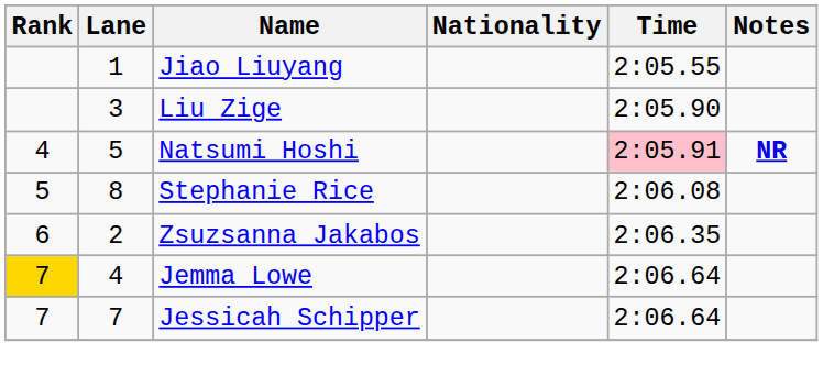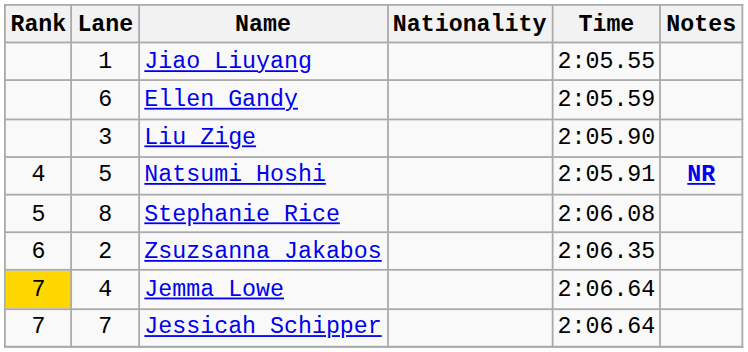 <table class="wikitable sortable" style="text-align:center">
 <tr>
 <th>Rank</th>
 <th>Lane</th>
 <th>Name</th>
 <th>Nationality</th>
 <th>Time</th>
 <th>Notes</th>
 </tr>
 <tr>
 <td></td>
 <td>1</td>
 <td align=left><a href='#'>Jiao Liuyang</a></td>
 <td align=left></td>
 <td>2:05.55</td>
 <td></td>
 </tr>
 <tr>
 <td></td>
+<td>6</td>
+<td align=left><a href='#'>Ellen Gandy</a></td>
+<td align=left></td>
+<td>2:05.59</td>
+<td></td>
+</tr>
+<tr>
+<td></td>
 <td>3</td>
 <td align=left><a href='#'>Liu Zige</a></td>
 <td align=left></td>
 <td>2:05.90</td>
 <td></td>
 </tr>
 <tr>
 <td>4</td>
 <td>5</td>
 <td align=left><a href='#'>Natsumi Hoshi</a></td>
 <td align=left></td>
-<td style="background: pink;">2:05.91</td>
+<td>2:05.91</td>
 <td><strong><a href='#'>NR</a></strong></td>
 </tr>
 <tr>
 <td>5</td>
 <td>8</td>
 <td align=left><a href='#'>Stephanie Rice</a></td>
 <td align=left></td>
 <td>2:06.08</td>
 <td></td>
 </tr>
 <tr>
 <td>6</td>
 <td>2</td>
 <td align=left><a href='#'>Zsuzsanna Jakabos</a></td>
 <td align=left></td>
 <td>2:06.35</td>
 <td></td>
 </tr>
 <tr>
 <td style="background: gold;">7</td>
 <td>4</td>
 <td align=left><a href='#'>Jemma Lowe</a></td>
 <td align=left></td>
 <td>2:06.64</td>
 <td></td>
 </tr>
 <tr>
 <td>7</td>
 <td>7</td>
 <td align=left><a href='#'>Jessicah Schipper</a></td>
 <td align=left></td>
 <td>2:06.64</td>
 <td></td>
 </tr>
 <tr>
 </tr>
 </table>
